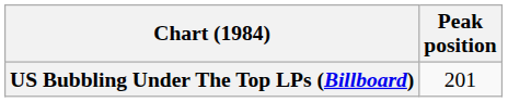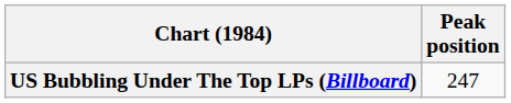 <table class="wikitable plainrowheaders" style="text-align:center;">
 <tr>
 <th scope="col">Chart (1984)</th>
 <th scope="col">Peak<br>position</th>
 </tr>
 <tr>
 <th scope="row">US Bubbling Under The Top LPs (<em><a href='#'>Billboard</a></em>)</th>
-<td>201</td>
+<td>247</td>
 </tr>
 </table>
